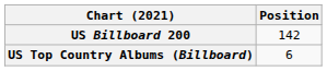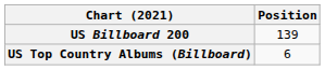 <table class="wikitable sortable plainrowheaders" style="text-align:center">
 <tr>
 <th scope="col">Chart (2021)</th>
 <th scope="col">Position</th>
 </tr>
 <tr>
 <th scope="row">US <em>Billboard</em> 200</th>
-<td>142</td>
+<td>139</td>
 </tr>
 <tr>
 <th scope="row">US Top Country Albums (<em>Billboard</em>)</th>
 <td>6</td>
 </tr>
 </table>
